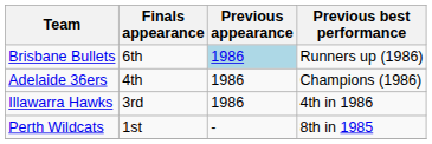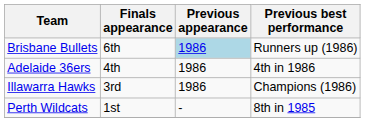 <table class="wikitable" style="text-align:left">
 <tr>
 <th>Team</th>
 <th>Finals<br>appearance</th>
 <th>Previous<br>appearance</th>
 <th>Previous best<br>performance</th>
 </tr>
 <tr>
 <td><a href='#'>Brisbane Bullets</a></td>
 <td>6th</td>
 <td style="background: lightblue;"><a href='#'>1986</a></td>
 <td>Runners up (1986)</td>
 </tr>
 <tr>
 <td><a href='#'>Adelaide 36ers</a></td>
 <td>4th</td>
 <td>1986</td>
-<td>Champions (1986)</td>
+<td>4th in 1986</td>
 </tr>
 <tr>
 <td><a href='#'>Illawarra Hawks</a></td>
 <td>3rd</td>
 <td>1986</td>
-<td>4th in 1986</td>
+<td>Champions (1986)</td>
 </tr>
 <tr>
 <td><a href='#'>Perth Wildcats</a></td>
 <td>1st</td>
 <td>-</td>
 <td>8th in <a href='#'>1985</a></td>
 </tr>
 <tr>
 </tr>
 </table>
